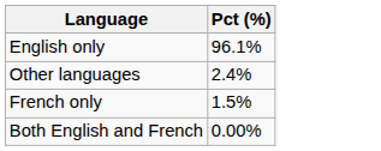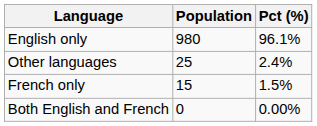 <table class="wikitable">
 <tr>
 <th>Language</th>
+<th>Population</th>
 <th>Pct (%)</th>
 </tr>
 <tr>
 <td>English only</td>
+<td>980</td>
 <td>96.1%</td>
 </tr>
 <tr>
 <td>Other languages</td>
+<td>25</td>
 <td>2.4%</td>
 </tr>
 <tr>
 <td>French only</td>
+<td>15</td>
 <td>1.5%</td>
 </tr>
 <tr>
 <td>Both English and French</td>
+<td>0</td>
 <td>0.00%</td>
 </tr>
 </table>
